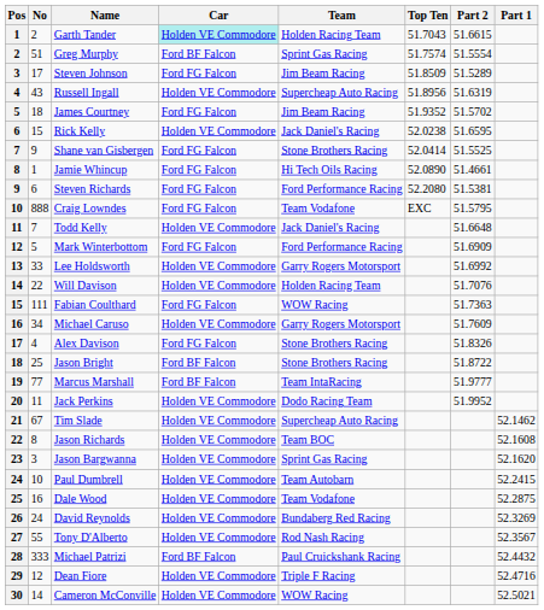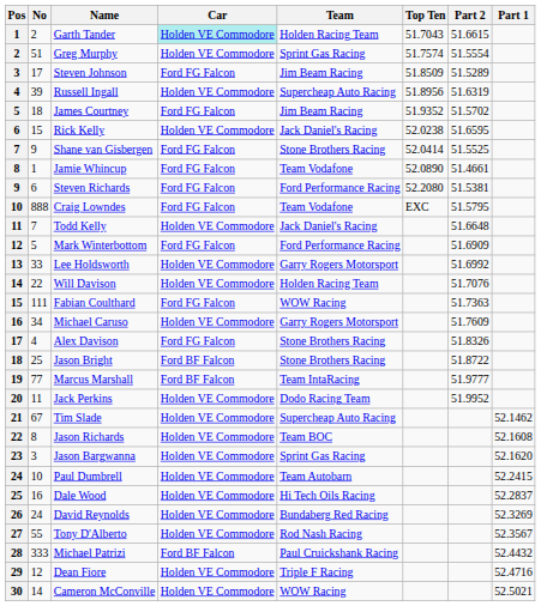 <table class="wikitable" style="font-size: 95%;">
 <tr>
 <th>Pos</th>
 <th>No</th>
 <th>Name</th>
 <th>Car</th>
 <th>Team</th>
 <th>Top Ten</th>
 <th>Part 2</th>
 <th>Part 1</th>
 </tr>
 <tr>
 <th>1</th>
 <td>2</td>
 <td><a href='#'>Garth Tander</a></td>
 <td style="background: paleturquoise;"><a href='#'>Holden VE Commodore</a></td>
 <td><a href='#'>Holden Racing Team</a></td>
 <td>51.7043</td>
 <td>51.6615</td>
 <td></td>
 </tr>
 <tr>
 <th>2</th>
 <td>51</td>
 <td><a href='#'>Greg Murphy</a></td>
-<td><a href='#'>Ford BF Falcon</a></td>
+<td><a href='#'>Holden VE Commodore</a></td>
 <td><a href='#'>Sprint Gas Racing</a></td>
 <td>51.7574</td>
 <td>51.5554</td>
 <td></td>
 </tr>
 <tr>
 <th>3</th>
 <td>17</td>
 <td><a href='#'>Steven Johnson</a></td>
 <td><a href='#'>Ford FG Falcon</a></td>
 <td><a href='#'>Jim Beam Racing</a></td>
 <td>51.8509</td>
 <td>51.5289</td>
 <td></td>
 </tr>
 <tr>
 <th>4</th>
-<td>43</td>
+<td>39</td>
 <td><a href='#'>Russell Ingall</a></td>
 <td><a href='#'>Holden VE Commodore</a></td>
 <td><a href='#'>Supercheap Auto Racing</a></td>
 <td>51.8956</td>
 <td>51.6319</td>
 <td></td>
 </tr>
 <tr>
 <th>5</th>
 <td>18</td>
 <td><a href='#'>James Courtney</a></td>
 <td><a href='#'>Ford FG Falcon</a></td>
 <td><a href='#'>Jim Beam Racing</a></td>
 <td>51.9352</td>
 <td>51.5702</td>
 <td></td>
 </tr>
 <tr>
 <th>6</th>
 <td>15</td>
 <td><a href='#'>Rick Kelly</a></td>
 <td><a href='#'>Holden VE Commodore</a></td>
 <td><a href='#'>Jack Daniel's Racing</a></td>
 <td>52.0238</td>
 <td>51.6595</td>
 <td></td>
 </tr>
 <tr>
 <th>7</th>
 <td>9</td>
 <td><a href='#'>Shane van Gisbergen</a></td>
 <td><a href='#'>Ford FG Falcon</a></td>
 <td><a href='#'>Stone Brothers Racing</a></td>
 <td>52.0414</td>
 <td>51.5525</td>
 <td></td>
 </tr>
 <tr>
 <th>8</th>
 <td>1</td>
 <td><a href='#'>Jamie Whincup</a></td>
 <td><a href='#'>Ford FG Falcon</a></td>
-<td><a href='#'>Hi Tech Oils Racing</a></td>
+<td><a href='#'>Team Vodafone</a></td>
 <td>52.0890</td>
 <td>51.4661</td>
 <td></td>
 </tr>
 <tr>
 <th>9</th>
 <td>6</td>
 <td><a href='#'>Steven Richards</a></td>
 <td><a href='#'>Ford FG Falcon</a></td>
 <td><a href='#'>Ford Performance Racing</a></td>
 <td>52.2080</td>
 <td>51.5381</td>
 <td></td>
 </tr>
 <tr>
 <th>10</th>
 <td>888</td>
 <td><a href='#'>Craig Lowndes</a></td>
 <td><a href='#'>Ford FG Falcon</a></td>
 <td><a href='#'>Team Vodafone</a></td>
 <td>EXC</td>
 <td>51.5795</td>
 <td></td>
 </tr>
 <tr>
 <th>11</th>
 <td>7</td>
 <td><a href='#'>Todd Kelly</a></td>
 <td><a href='#'>Holden VE Commodore</a></td>
 <td><a href='#'>Jack Daniel's Racing</a></td>
 <td></td>
 <td>51.6648</td>
 <td></td>
 </tr>
 <tr>
 <th>12</th>
 <td>5</td>
 <td><a href='#'>Mark Winterbottom</a></td>
 <td><a href='#'>Ford FG Falcon</a></td>
 <td><a href='#'>Ford Performance Racing</a></td>
 <td></td>
 <td>51.6909</td>
 <td></td>
 </tr>
 <tr>
 <th>13</th>
 <td>33</td>
 <td><a href='#'>Lee Holdsworth</a></td>
 <td><a href='#'>Holden VE Commodore</a></td>
 <td><a href='#'>Garry Rogers Motorsport</a></td>
 <td></td>
 <td>51.6992</td>
 <td></td>
 </tr>
 <tr>
 <th>14</th>
 <td>22</td>
 <td><a href='#'>Will Davison</a></td>
 <td><a href='#'>Holden VE Commodore</a></td>
 <td><a href='#'>Holden Racing Team</a></td>
 <td></td>
 <td>51.7076</td>
 <td></td>
 </tr>
 <tr>
 <th>15</th>
 <td>111</td>
 <td><a href='#'>Fabian Coulthard</a></td>
 <td><a href='#'>Ford FG Falcon</a></td>
 <td><a href='#'>WOW Racing</a></td>
 <td></td>
 <td>51.7363</td>
 <td></td>
 </tr>
 <tr>
 <th>16</th>
 <td>34</td>
 <td><a href='#'>Michael Caruso</a></td>
 <td><a href='#'>Holden VE Commodore</a></td>
 <td><a href='#'>Garry Rogers Motorsport</a></td>
 <td></td>
 <td>51.7609</td>
 <td></td>
 </tr>
 <tr>
 <th>17</th>
 <td>4</td>
 <td><a href='#'>Alex Davison</a></td>
 <td><a href='#'>Ford FG Falcon</a></td>
 <td><a href='#'>Stone Brothers Racing</a></td>
 <td></td>
 <td>51.8326</td>
 <td></td>
 </tr>
 <tr>
 <th>18</th>
 <td>25</td>
 <td><a href='#'>Jason Bright</a></td>
 <td><a href='#'>Ford BF Falcon</a></td>
 <td><a href='#'>Stone Brothers Racing</a></td>
 <td></td>
 <td>51.8722</td>
 <td></td>
 </tr>
 <tr>
 <th>19</th>
 <td>77</td>
 <td><a href='#'>Marcus Marshall</a></td>
 <td><a href='#'>Ford BF Falcon</a></td>
 <td><a href='#'>Team IntaRacing</a></td>
 <td></td>
 <td>51.9777</td>
 <td></td>
 </tr>
 <tr>
 <th>20</th>
 <td>11</td>
 <td><a href='#'>Jack Perkins</a></td>
 <td><a href='#'>Holden VE Commodore</a></td>
 <td><a href='#'>Dodo Racing Team</a></td>
 <td></td>
 <td>51.9952</td>
 <td></td>
 </tr>
 <tr>
 <th>21</th>
 <td>67</td>
 <td><a href='#'>Tim Slade</a></td>
 <td><a href='#'>Holden VE Commodore</a></td>
 <td><a href='#'>Supercheap Auto Racing</a></td>
 <td></td>
 <td></td>
 <td>52.1462</td>
 </tr>
 <tr>
 <th>22</th>
 <td>8</td>
 <td><a href='#'>Jason Richards</a></td>
 <td><a href='#'>Holden VE Commodore</a></td>
 <td><a href='#'>Team BOC</a></td>
 <td></td>
 <td></td>
 <td>52.1608</td>
 </tr>
 <tr>
 <th>23</th>
 <td>3</td>
 <td><a href='#'>Jason Bargwanna</a></td>
 <td><a href='#'>Holden VE Commodore</a></td>
 <td><a href='#'>Sprint Gas Racing</a></td>
 <td></td>
 <td></td>
 <td>52.1620</td>
 </tr>
 <tr>
 <th>24</th>
 <td>10</td>
 <td><a href='#'>Paul Dumbrell</a></td>
 <td><a href='#'>Holden VE Commodore</a></td>
 <td><a href='#'>Team Autobarn</a></td>
 <td></td>
 <td></td>
 <td>52.2415</td>
 </tr>
 <tr>
 <th>25</th>
 <td>16</td>
 <td><a href='#'>Dale Wood</a></td>
 <td><a href='#'>Holden VE Commodore</a></td>
-<td><a href='#'>Team Vodafone</a></td>
+<td><a href='#'>Hi Tech Oils Racing</a></td>
 <td></td>
 <td></td>
-<td>52.2875</td>
+<td>52.2837</td>
 </tr>
 <tr>
 <th>26</th>
 <td>24</td>
 <td><a href='#'>David Reynolds</a></td>
 <td><a href='#'>Holden VE Commodore</a></td>
 <td><a href='#'>Bundaberg Red Racing</a></td>
 <td></td>
 <td></td>
 <td>52.3269</td>
 </tr>
 <tr>
 <th>27</th>
 <td>55</td>
 <td><a href='#'>Tony D'Alberto</a></td>
 <td><a href='#'>Holden VE Commodore</a></td>
 <td><a href='#'>Rod Nash Racing</a></td>
 <td></td>
 <td></td>
 <td>52.3567</td>
 </tr>
 <tr>
 <th>28</th>
 <td>333</td>
 <td><a href='#'>Michael Patrizi</a></td>
 <td><a href='#'>Ford BF Falcon</a></td>
 <td><a href='#'>Paul Cruickshank Racing</a></td>
 <td></td>
 <td></td>
 <td>52.4432</td>
 </tr>
 <tr>
 <th>29</th>
 <td>12</td>
 <td><a href='#'>Dean Fiore</a></td>
 <td><a href='#'>Holden VE Commodore</a></td>
 <td><a href='#'>Triple F Racing</a></td>
 <td></td>
 <td></td>
 <td>52.4716</td>
 </tr>
 <tr>
 <th>30</th>
 <td>14</td>
 <td><a href='#'>Cameron McConville</a></td>
 <td><a href='#'>Holden VE Commodore</a></td>
 <td><a href='#'>WOW Racing</a></td>
 <td></td>
 <td></td>
 <td>52.5021</td>
 </tr>
 </table>
